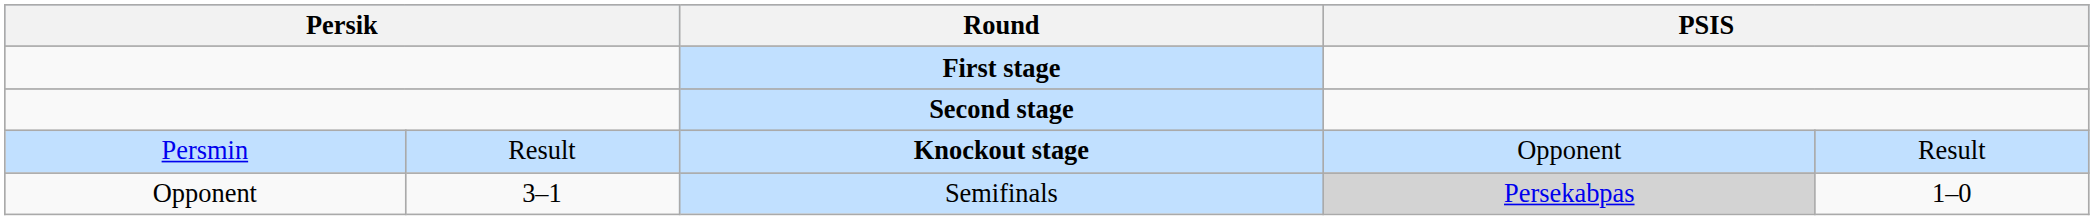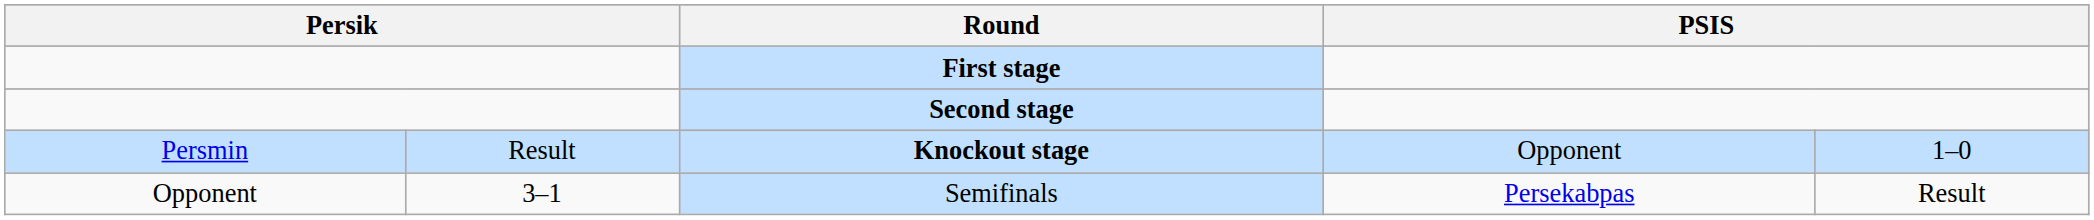 <table class="wikitable" width="100%" style="text-align:center">
 <tr valign=top bgcolor=#c1e0ff>
 <th colspan="2" style="width:1*">Persik</th>
 <th><strong>Round</strong></th>
 <th colspan="2" style="width:1*">PSIS</th>
 </tr>
 <tr>
 <td colspan="2" align="center"><br></td>
 <td bgcolor=#c1e0ff><strong>First stage</strong></td>
 <td colspan="2" align="center"></td>
 </tr>
 <tr>
 <td colspan="2" align="center"><br></td>
 <td bgcolor=#c1e0ff><strong>Second stage</strong></td>
 <td colspan="2" align="center"><br></td>
 </tr>
 <tr valign=top bgcolor=#c1e0ff>
 <td><a href='#'>Persmin</a></td>
 <td>Result</td>
 <td bgcolor="#c1e0ff"><strong>Knockout stage</strong></td>
 <td>Opponent</td>
-<td>Result</td>
+<td>1–0</td>
 </tr>
 <tr>
 <td>Opponent</td>
 <td>3–1</td>
 <td bgcolor=#c1e0ff>Semifinals</td>
-<td style="background: lightgrey;"><a href='#'>Persekabpas</a></td>
-<td>1–0</td>
+<td><a href='#'>Persekabpas</a></td>
+<td>Result</td>
 </tr>
 </table>
